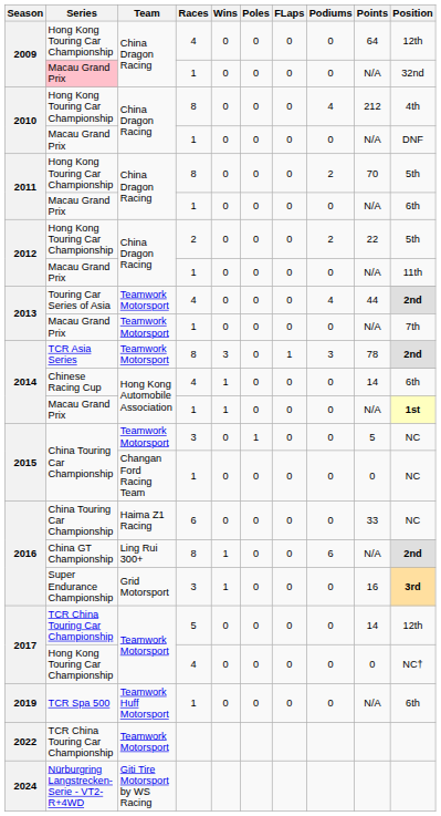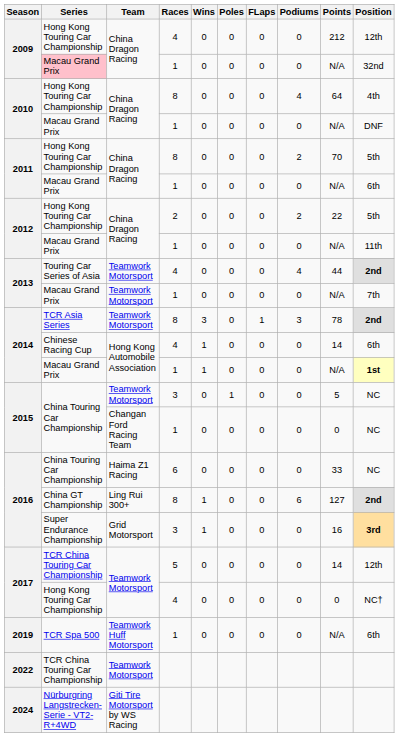 <table class="wikitable" style="font-size: 90%; text-align:center">
 <tr>
 <th>Season</th>
 <th>Series</th>
 <th>Team</th>
 <th>Races</th>
 <th>Wins</th>
 <th>Poles</th>
 <th>FLaps</th>
 <th>Podiums</th>
 <th>Points</th>
 <th>Position</th>
 </tr>
 <tr>
 <th rowspan=2>2009</th>
 <td align=left>Hong Kong Touring Car Championship</td>
 <td rowspan=2 align=left>China Dragon Racing</td>
 <td>4</td>
 <td>0</td>
 <td>0</td>
 <td>0</td>
 <td>0</td>
-<td>64</td>
+<td>212</td>
 <td>12th</td>
 </tr>
 <tr>
 <td align=left style="background: pink;">Macau Grand Prix</td>
 <td>1</td>
 <td>0</td>
 <td>0</td>
 <td>0</td>
 <td>0</td>
 <td>N/A</td>
 <td>32nd</td>
 </tr>
 <tr>
 <th rowspan=2>2010</th>
 <td align=left>Hong Kong Touring Car Championship</td>
 <td rowspan=2 align=left>China Dragon Racing</td>
 <td>8</td>
 <td>0</td>
 <td>0</td>
 <td>0</td>
 <td>4</td>
-<td>212</td>
+<td>64</td>
 <td>4th</td>
 </tr>
 <tr>
 <td align=left>Macau Grand Prix</td>
 <td>1</td>
 <td>0</td>
 <td>0</td>
 <td>0</td>
 <td>0</td>
 <td>N/A</td>
 <td>DNF</td>
 </tr>
 <tr>
 <th rowspan=2>2011</th>
 <td align=left>Hong Kong Touring Car Championship</td>
 <td rowspan=2 align=left>China Dragon Racing</td>
 <td>8</td>
 <td>0</td>
 <td>0</td>
 <td>0</td>
 <td>2</td>
 <td>70</td>
 <td>5th</td>
 </tr>
 <tr>
 <td align=left>Macau Grand Prix</td>
 <td>1</td>
 <td>0</td>
 <td>0</td>
 <td>0</td>
 <td>0</td>
 <td>N/A</td>
 <td>6th</td>
 </tr>
 <tr>
 <th rowspan=2>2012</th>
 <td align=left>Hong Kong Touring Car Championship</td>
 <td rowspan=2 align=left>China Dragon Racing</td>
 <td>2</td>
 <td>0</td>
 <td>0</td>
 <td>0</td>
 <td>2</td>
 <td>22</td>
 <td>5th</td>
 </tr>
 <tr>
 <td align=left>Macau Grand Prix</td>
 <td>1</td>
 <td>0</td>
 <td>0</td>
 <td>0</td>
 <td>0</td>
 <td>N/A</td>
 <td>11th</td>
 </tr>
 <tr>
 <th rowspan=2>2013</th>
 <td align=left>Touring Car Series of Asia</td>
 <td align=left><a href='#'>Teamwork Motorsport</a></td>
 <td>4</td>
 <td>0</td>
 <td>0</td>
 <td>0</td>
 <td>4</td>
 <td>44</td>
 <td style="background:#DFDFDF;"><strong>2nd</strong></td>
 </tr>
 <tr>
 <td align=left>Macau Grand Prix</td>
 <td align=left><a href='#'>Teamwork Motorsport</a></td>
 <td>1</td>
 <td>0</td>
 <td>0</td>
 <td>0</td>
 <td>0</td>
 <td>N/A</td>
 <td>7th</td>
 </tr>
 <tr>
 <th rowspan=3>2014</th>
 <td align=left><a href='#'>TCR Asia Series</a></td>
 <td align=left><a href='#'>Teamwork Motorsport</a></td>
 <td>8</td>
 <td>3</td>
 <td>0</td>
 <td>1</td>
 <td>3</td>
 <td>78</td>
 <td style="background:#DFDFDF;"><strong>2nd</strong></td>
 </tr>
 <tr>
 <td align=left>Chinese Racing Cup</td>
 <td rowspan=2 align=left>Hong Kong Automobile Association</td>
 <td>4</td>
 <td>1</td>
 <td>0</td>
 <td>0</td>
 <td>0</td>
 <td>14</td>
 <td>6th</td>
 </tr>
 <tr>
 <td align=left>Macau Grand Prix</td>
 <td>1</td>
 <td>1</td>
 <td>0</td>
 <td>0</td>
 <td>0</td>
 <td>N/A</td>
 <td style="background:#FFFFBF;"><strong>1st</strong></td>
 </tr>
 <tr>
 <th rowspan=2>2015</th>
 <td rowspan=2 align=left>China Touring Car Championship</td>
 <td align=left><a href='#'>Teamwork Motorsport</a></td>
 <td>3</td>
 <td>0</td>
 <td>1</td>
 <td>0</td>
 <td>0</td>
 <td>5</td>
 <td>NC</td>
 </tr>
 <tr>
 <td align=left>Changan Ford Racing Team</td>
 <td>1</td>
 <td>0</td>
 <td>0</td>
 <td>0</td>
 <td>0</td>
 <td>0</td>
 <td>NC</td>
 </tr>
 <tr>
 <th rowspan=3>2016</th>
 <td align=left>China Touring Car Championship</td>
 <td align=left>Haima Z1 Racing</td>
 <td>6</td>
 <td>0</td>
 <td>0</td>
 <td>0</td>
 <td>0</td>
 <td>33</td>
 <td>NC</td>
 </tr>
 <tr>
 <td align=left>China GT Championship</td>
 <td align=left>Ling Rui 300+</td>
 <td>8</td>
 <td>1</td>
 <td>0</td>
 <td>0</td>
 <td>6</td>
-<td>N/A</td>
+<td>127</td>
 <td style="background:#DFDFDF;"><strong>2nd</strong></td>
 </tr>
 <tr>
 <td align=left>Super Endurance Championship</td>
 <td align=left>Grid Motorsport</td>
 <td>3</td>
 <td>1</td>
 <td>0</td>
 <td>0</td>
 <td>0</td>
 <td>16</td>
 <td style="background:#FFDF9F;"><strong>3rd</strong></td>
 </tr>
 <tr>
 <th rowspan="2">2017</th>
 <td align=left><a href='#'>TCR China Touring Car Championship</a></td>
 <td rowspan="2" align="left"><a href='#'>Teamwork Motorsport</a></td>
 <td>5</td>
 <td>0</td>
 <td>0</td>
 <td>0</td>
 <td>0</td>
 <td>14</td>
 <td>12th</td>
 </tr>
 <tr>
 <td align=left>Hong Kong Touring Car Championship</td>
 <td>4</td>
 <td>0</td>
 <td>0</td>
 <td>0</td>
 <td>0</td>
 <td>0</td>
 <td>NC†</td>
 </tr>
 <tr>
 <th>2019</th>
 <td align=left><a href='#'>TCR Spa 500</a></td>
 <td align=left><a href='#'>Teamwork Huff Motorsport</a></td>
 <td>1</td>
 <td>0</td>
 <td>0</td>
 <td>0</td>
 <td>0</td>
 <td>N/A</td>
 <td>6th</td>
 </tr>
 <tr>
 <th>2022</th>
 <td align=left>TCR China Touring Car Championship</td>
 <td align=left><a href='#'>Teamwork Motorsport</a></td>
 <td></td>
 <td></td>
 <td></td>
 <td></td>
 <td></td>
 <td></td>
 <td></td>
 </tr>
 <tr>
 <th>2024</th>
 <td align=left><a href='#'>Nürburgring Langstrecken-Serie - VT2-R+4WD</a></td>
 <td align=left><a href='#'>Giti Tire Motorsport</a> by WS Racing</td>
 <td></td>
 <td></td>
 <td></td>
 <td></td>
 <td></td>
 <td></td>
 <td></td>
 </tr>
 </table>
